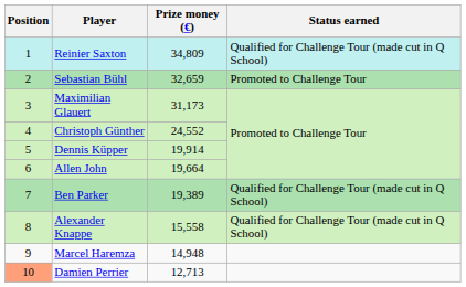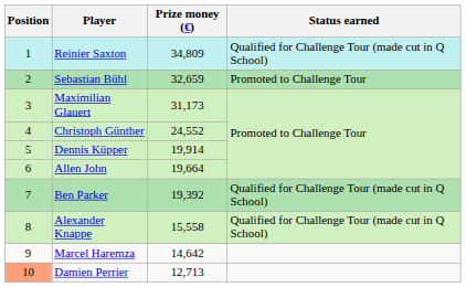 <table class=wikitable>
 <tr>
 <th>Position</th>
 <th>Player</th>
 <th>Prize money (<a href='#'>€</a>)</th>
 <th>Status earned</th>
 </tr>
 <tr style="background:#C0F0F0;">
 <td align=center>1</td>
 <td> <a href='#'>Reinier Saxton</a></td>
 <td align=center>34,809</td>
 <td>Qualified for Challenge Tour (made cut in Q School)</td>
 </tr>
 <tr style="background:#ACE1AF;">
 <td align=center>2</td>
 <td> <a href='#'>Sebastian Bühl</a></td>
 <td align=center>32,659</td>
 <td>Promoted to Challenge Tour</td>
 </tr>
 <tr style="background:#D0F0C0;">
 <td align=center>3</td>
 <td> <a href='#'>Maximilian Glauert</a></td>
 <td align=center>31,173</td>
 <td rowspan=4>Promoted to Challenge Tour</td>
 </tr>
 <tr style="background:#D0F0C0;">
 <td align=center>4</td>
 <td> <a href='#'>Christoph Günther</a></td>
 <td align=center>24,552</td>
 </tr>
 <tr style="background:#D0F0C0;">
 <td align=center>5</td>
 <td> <a href='#'>Dennis Küpper</a></td>
 <td align=center>19,914</td>
 </tr>
 <tr style="background:#D0F0C0;">
 <td align=center>6</td>
 <td> <a href='#'>Allen John</a></td>
 <td align=center>19,664</td>
 </tr>
 <tr style="background:#ACE1AF;">
 <td align=center>7</td>
 <td> <a href='#'>Ben Parker</a></td>
-<td align=center>19,389</td>
+<td align=center>19,392</td>
 <td>Qualified for Challenge Tour (made cut in Q School)</td>
 </tr>
 <tr style="background:#D0F0C0;">
 <td align=center>8</td>
 <td> <a href='#'>Alexander Knappe</a></td>
 <td align=center>15,558</td>
 <td>Qualified for Challenge Tour (made cut in Q School)</td>
 </tr>
 <tr>
 <td align=center>9</td>
 <td> <a href='#'>Marcel Haremza</a></td>
-<td align=center>14,948</td>
+<td align=center>14,642</td>
 <td></td>
 </tr>
 <tr>
 <td align=center style="background: lightsalmon;">10</td>
 <td> <a href='#'>Damien Perrier</a></td>
 <td align=center>12,713</td>
 <td></td>
 </tr>
 </table>
